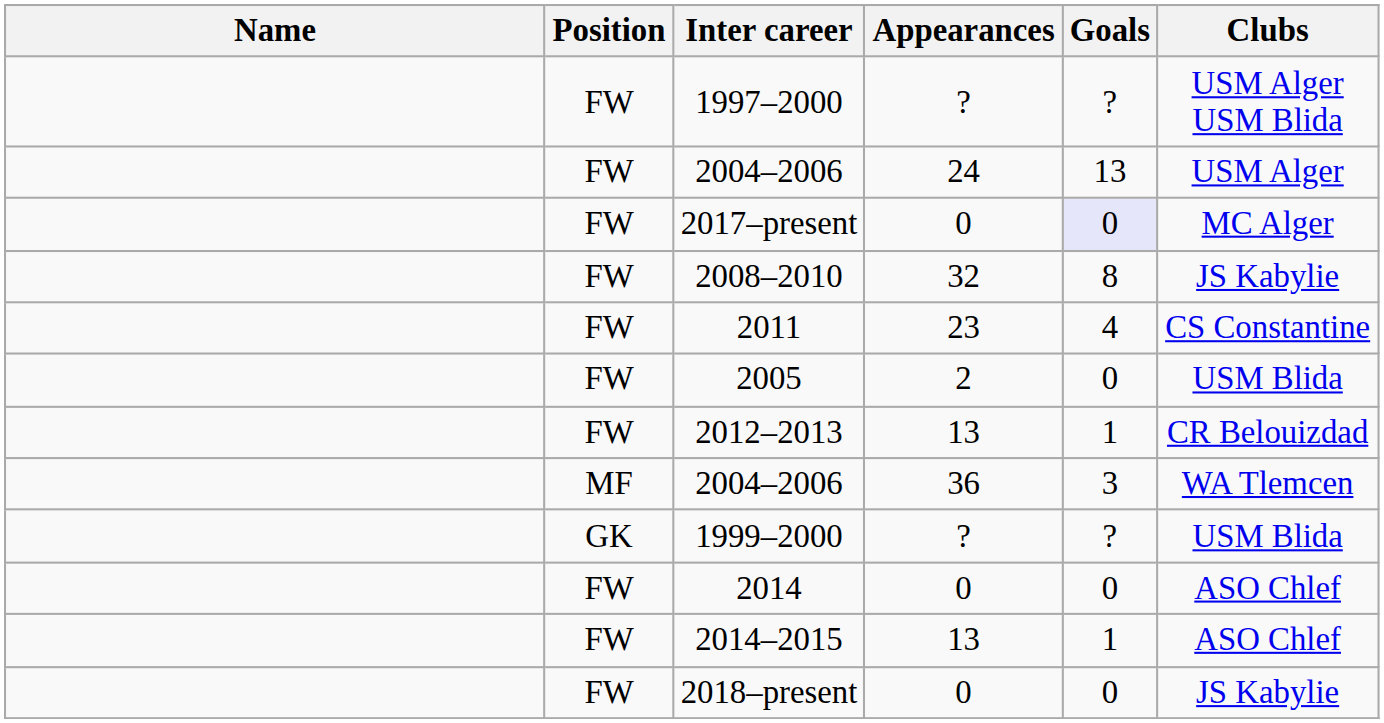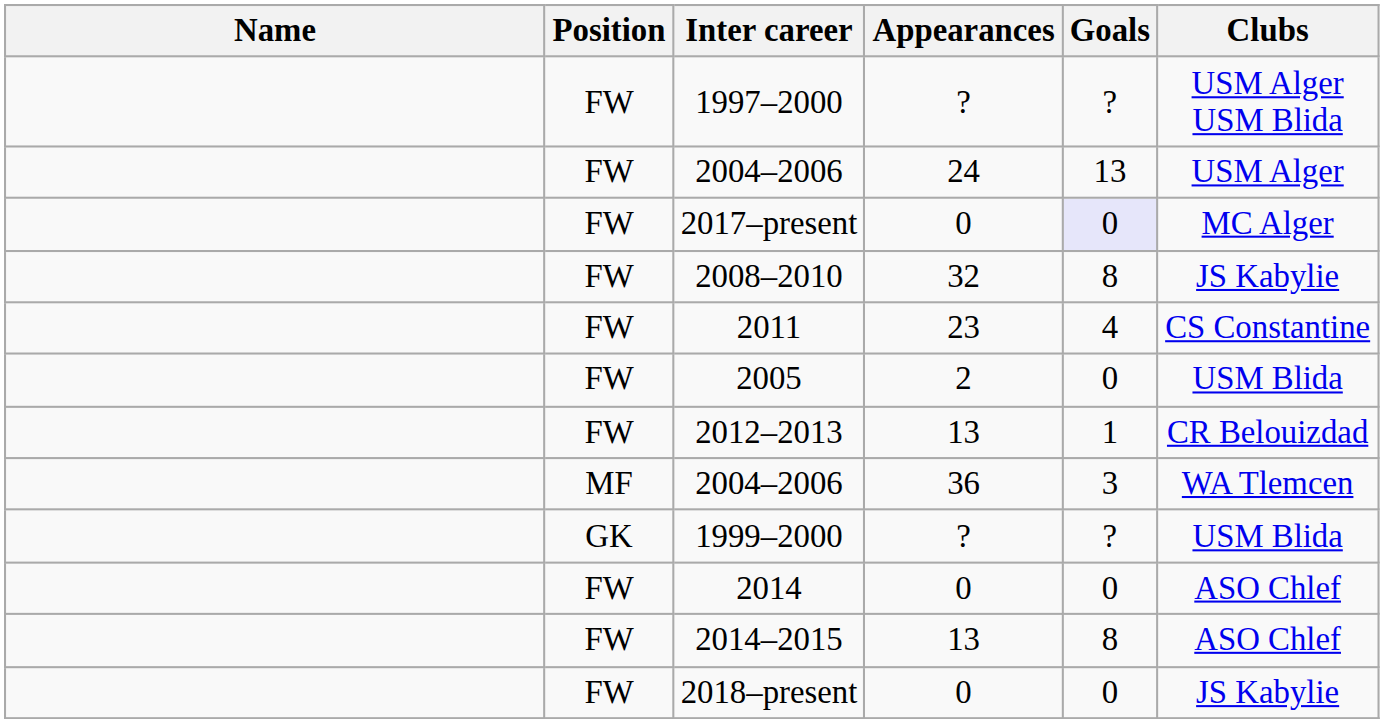 <table class="wikitable sortable" style="text-align: center;">
 <tr>
 <th style="width:16em">Name</th>
 <th>Position</th>
 <th>Inter career</th>
 <th>Appearances</th>
 <th>Goals</th>
 <th>Clubs</th>
 </tr>
 <tr>
 <td align="left"></td>
 <td>FW</td>
 <td>1997–2000</td>
 <td>?</td>
 <td>?</td>
 <td><a href='#'>USM Alger</a><br><a href='#'>USM Blida</a></td>
 </tr>
 <tr>
 <td align="left"></td>
 <td>FW</td>
 <td>2004–2006</td>
 <td>24</td>
 <td>13</td>
 <td><a href='#'>USM Alger</a></td>
 </tr>
 <tr>
 <td align="left"></td>
 <td>FW</td>
 <td>2017–present</td>
 <td>0</td>
 <td style="background: lavender;">0</td>
 <td><a href='#'>MC Alger</a></td>
 </tr>
 <tr>
 <td align="left"></td>
 <td>FW</td>
 <td>2008–2010</td>
 <td>32</td>
 <td>8</td>
 <td><a href='#'>JS Kabylie</a></td>
 </tr>
 <tr>
 <td align="left"></td>
 <td>FW</td>
 <td>2011</td>
 <td>23</td>
 <td>4</td>
 <td><a href='#'>CS Constantine</a></td>
 </tr>
 <tr>
 <td align="left"></td>
 <td>FW</td>
 <td>2005</td>
 <td>2</td>
 <td>0</td>
 <td><a href='#'>USM Blida</a></td>
 </tr>
 <tr>
 <td align="left"></td>
 <td>FW</td>
 <td>2012–2013</td>
 <td>13</td>
 <td>1</td>
 <td><a href='#'>CR Belouizdad</a></td>
 </tr>
 <tr>
 <td align="left"></td>
 <td>MF</td>
 <td>2004–2006</td>
 <td>36</td>
 <td>3</td>
 <td><a href='#'>WA Tlemcen</a></td>
 </tr>
 <tr>
 <td align="left"></td>
 <td>GK</td>
 <td>1999–2000</td>
 <td>?</td>
 <td>?</td>
 <td><a href='#'>USM Blida</a></td>
 </tr>
 <tr>
 <td align="left"></td>
 <td>FW</td>
 <td>2014</td>
 <td>0</td>
 <td>0</td>
 <td><a href='#'>ASO Chlef</a></td>
 </tr>
 <tr>
 <td align="left"></td>
 <td>FW</td>
 <td>2014–2015</td>
 <td>13</td>
-<td>1</td>
+<td>8</td>
 <td><a href='#'>ASO Chlef</a></td>
 </tr>
 <tr>
 <td align="left"></td>
 <td>FW</td>
 <td>2018–present</td>
 <td>0</td>
 <td>0</td>
 <td><a href='#'>JS Kabylie</a></td>
 </tr>
 <tr>
 </tr>
 </table>
